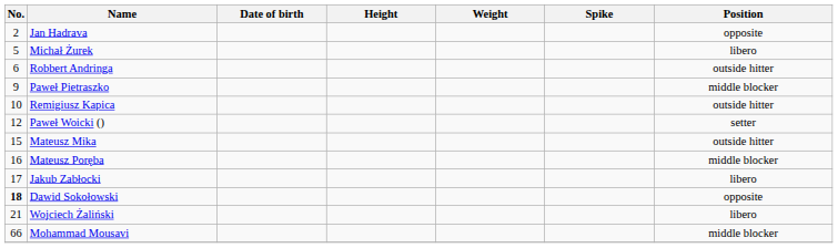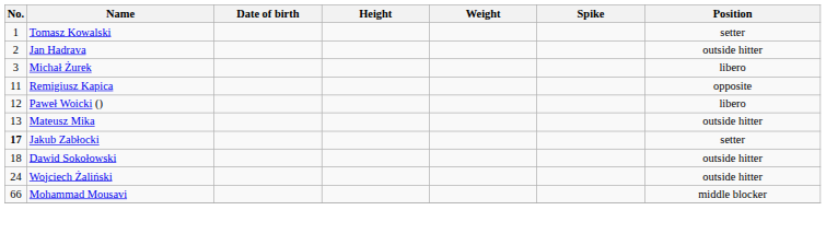 <table class="wikitable sortable" style="font-size:100%; text-align:center;">
 <tr>
 <th>No.</th>
 <th style="width:16em">Name</th>
 <th style="width:9em">Date of birth</th>
 <th style="width:9em">Height</th>
 <th style="width:9em">Weight</th>
 <th style="width:9em">Spike</th>
 <th style="width:15em">Position</th>
 </tr>
 <tr>
+<td>1</td>
+<td align=left> <a href='#'>Tomasz Kowalski</a></td>
+<td align=right></td>
+<td></td>
+<td></td>
+<td></td>
+<td>setter</td>
+</tr>
+<tr>
 <td>2</td>
 <td align=left> <a href='#'>Jan Hadrava</a></td>
 <td align=right></td>
 <td></td>
 <td></td>
 <td></td>
-<td>opposite</td>
+<td>outside hitter</td>
 </tr>
 <tr>
-<td>5</td>
+<td>3</td>
 <td align=left> <a href='#'>Michał Żurek</a></td>
 <td align=right></td>
 <td></td>
 <td></td>
 <td></td>
 <td>libero</td>
 </tr>
 <tr>
-<td>6</td>
-<td align=left> <a href='#'>Robbert Andringa</a></td>
-<td align=right></td>
-<td></td>
-<td></td>
-<td></td>
-<td>outside hitter</td>
-</tr>
-<tr>
-<td>9</td>
-<td align=left> <a href='#'>Paweł Pietraszko</a></td>
-<td align=right></td>
-<td></td>
-<td></td>
-<td></td>
-<td>middle blocker</td>
-</tr>
-<tr>
-<td>10</td>
+<td>11</td>
 <td align=left> <a href='#'>Remigiusz Kapica</a></td>
 <td align=right></td>
 <td></td>
 <td></td>
 <td></td>
-<td>outside hitter</td>
+<td>opposite</td>
 </tr>
 <tr>
 <td>12</td>
 <td align=left> <a href='#'>Paweł Woicki</a> ()</td>
 <td align=right></td>
 <td></td>
 <td></td>
 <td></td>
-<td>setter</td>
+<td>libero</td>
 </tr>
 <tr>
-<td>15</td>
+<td>13</td>
 <td align=left> <a href='#'>Mateusz Mika</a></td>
 <td align=right></td>
 <td></td>
 <td></td>
 <td></td>
 <td>outside hitter</td>
 </tr>
 <tr>
-<td>16</td>
-<td align=left> <a href='#'>Mateusz Poręba</a></td>
-<td align=right></td>
-<td></td>
-<td></td>
-<td></td>
-<td>middle blocker</td>
-</tr>
-<tr>
-<td>17</td>
+<td><strong>17</strong></td>
 <td align=left> <a href='#'>Jakub Zabłocki</a></td>
 <td align=right></td>
 <td></td>
 <td></td>
 <td></td>
-<td>libero</td>
+<td>setter</td>
 </tr>
 <tr>
-<td><strong>18</strong></td>
+<td>18</td>
 <td align=left> <a href='#'>Dawid Sokołowski</a></td>
 <td align=right></td>
 <td></td>
 <td></td>
 <td></td>
-<td>opposite</td>
+<td>outside hitter</td>
 </tr>
 <tr>
-<td>21</td>
+<td>24</td>
 <td align=left> <a href='#'>Wojciech Żaliński</a></td>
 <td align=right></td>
 <td></td>
 <td></td>
 <td></td>
-<td>libero</td>
+<td>outside hitter</td>
 </tr>
 <tr>
 <td>66</td>
 <td align=left> <a href='#'>Mohammad Mousavi</a></td>
 <td align=right></td>
 <td></td>
 <td></td>
 <td></td>
 <td>middle blocker</td>
 </tr>
 <tr>
 </tr>
 </table>
